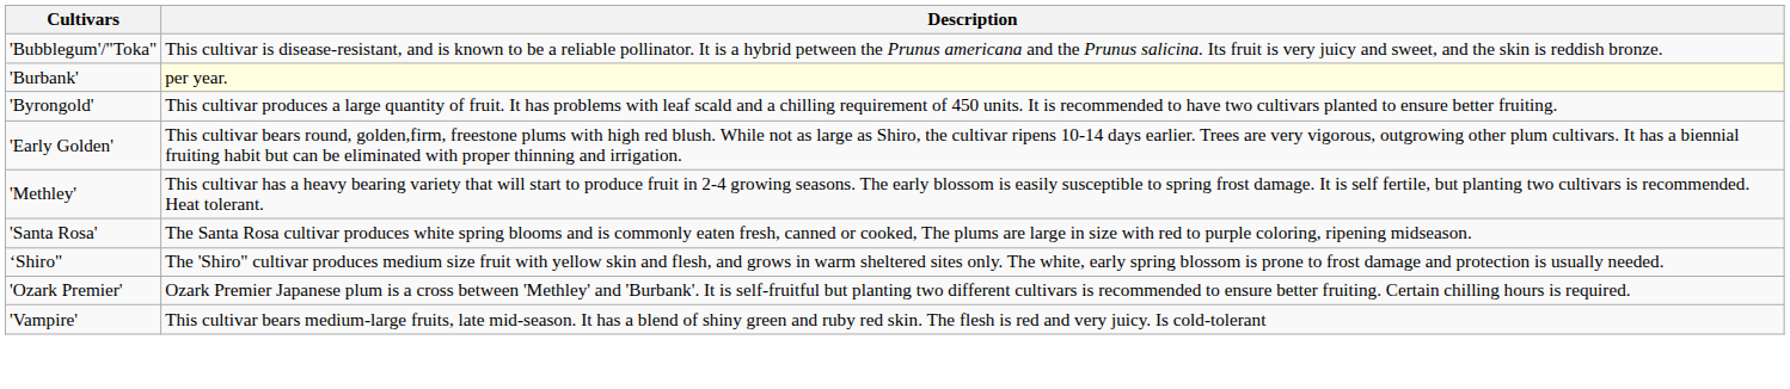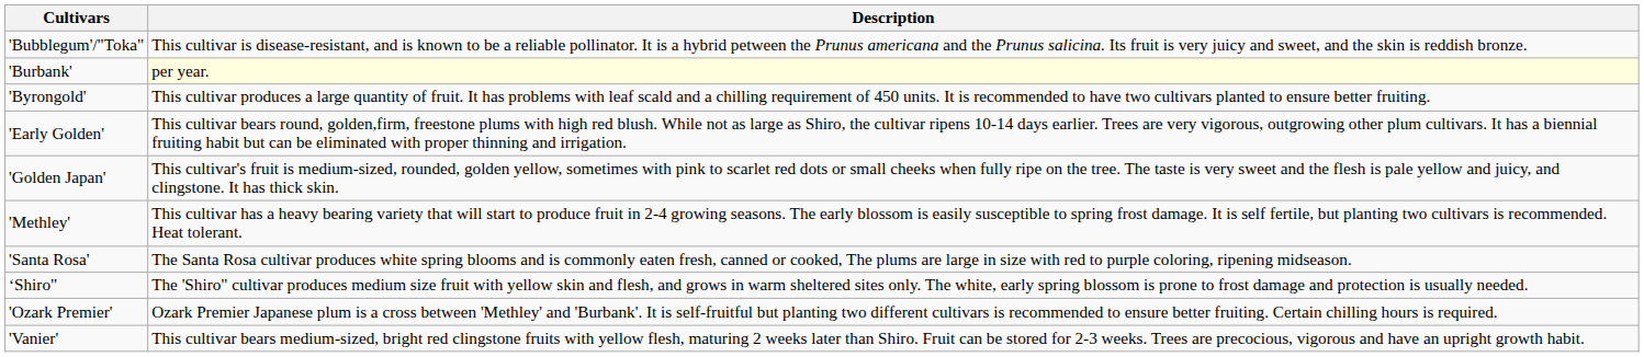 <table class="wikitable">
 <tr>
 <th>Cultivars</th>
 <th>Description</th>
 </tr>
 <tr>
 <td>'Bubblegum'/"Toka"</td>
 <td>This cultivar is disease-resistant, and is known to be a reliable pollinator. It is a hybrid petween the <em>Prunus americana</em> and the <em>Prunus salicina.</em> Its fruit is very juicy and sweet, and the skin is reddish bronze.</td>
 </tr>
 <tr>
 <td>'Burbank'</td>
 <td style="background: lightyellow;"> per year.</td>
 </tr>
 <tr>
 <td>'Byrongold'</td>
 <td>This cultivar produces a large quantity of fruit. It has problems with leaf scald and a chilling requirement of 450 units. It is recommended to have two cultivars planted to ensure better fruiting.</td>
 </tr>
 <tr>
 <td>'Early Golden'</td>
 <td>This cultivar bears round, golden,firm, freestone plums with high red blush. While not as large as Shiro, the cultivar ripens 10-14 days earlier. Trees are very vigorous, outgrowing other plum cultivars. It has a biennial fruiting habit but can be eliminated with proper thinning and irrigation.</td>
 </tr>
 <tr>
+<td>'Golden Japan'</td>
+<td>This cultivar's fruit is medium-sized, rounded, golden yellow, sometimes with pink to scarlet red dots or small cheeks when fully ripe on the tree. The taste is very sweet and the flesh is pale yellow and juicy, and clingstone. It has thick skin.</td>
+</tr>
+<tr>
 <td>'Methley'</td>
 <td>This cultivar has a heavy bearing variety that will start to produce fruit in 2-4 growing seasons. The early blossom is easily susceptible to spring frost damage. It is self fertile, but planting two cultivars is recommended. Heat tolerant.</td>
 </tr>
 <tr>
 <td>'Santa Rosa'</td>
 <td>The Santa Rosa cultivar produces white spring blooms and is commonly eaten fresh, canned or cooked, The plums are large in size with red to purple coloring, ripening midseason.</td>
 </tr>
 <tr>
 <td>‘Shiro"</td>
 <td>The 'Shiro" cultivar produces medium size fruit with yellow skin and flesh, and grows in warm sheltered sites only. The white, early spring blossom is prone to frost damage and protection is usually needed.</td>
 </tr>
 <tr>
 <td>'Ozark Premier'</td>
 <td>Ozark Premier Japanese plum is a cross between 'Methley' and 'Burbank'. It is self-fruitful but planting two different cultivars is recommended to ensure better fruiting. Certain chilling hours is required.</td>
 </tr>
 <tr>
-<td>'Vampire'</td>
-<td>This cultivar bears medium-large fruits, late mid-season. It has a blend of shiny green and ruby red skin. The flesh is red and very juicy. Is cold-tolerant</td>
+<td>'Vanier'</td>
+<td>This cultivar bears medium-sized, bright red clingstone fruits with yellow flesh, maturing 2 weeks later than Shiro. Fruit can be stored for 2-3 weeks. Trees are precocious, vigorous and have an upright growth habit.</td>
 </tr>
 </table>
